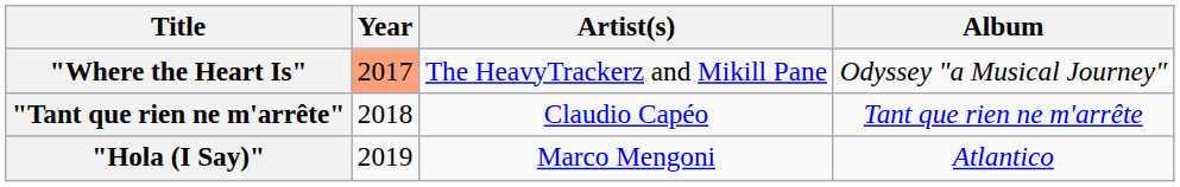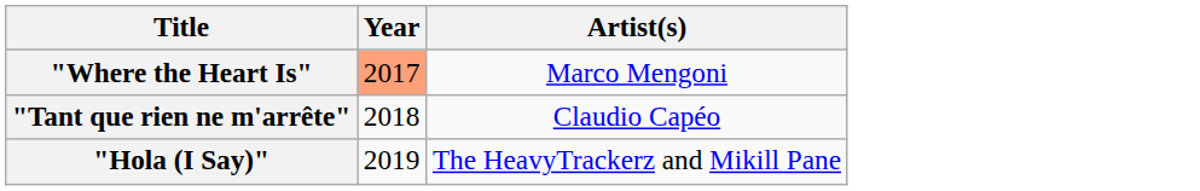 <table class="wikitable plainrowheaders" style="text-align:center;">
 <tr>
 <th scope="col">Title</th>
 <th scope="col">Year</th>
 <th scope="col">Artist(s)</th>
-<th scope="col">Album</th>
 </tr>
 <tr>
 <th scope="row">"Where the Heart Is"</th>
 <td style="background: lightsalmon;">2017</td>
-<td><a href='#'>The HeavyTrackerz</a> and <a href='#'>Mikill Pane</a></td>
-<td><em>Odyssey "a Musical Journey"</em></td>
+<td><a href='#'>Marco Mengoni</a></td>
 </tr>
 <tr>
 <th scope="row">"Tant que rien ne m'arrête"</th>
 <td>2018</td>
 <td><a href='#'>Claudio Capéo</a></td>
-<td><em><a href='#'>Tant que rien ne m'arrête</a></em></td>
 </tr>
 <tr>
 <th scope="row">"Hola (I Say)"</th>
 <td>2019</td>
-<td><a href='#'>Marco Mengoni</a></td>
-<td><em><a href='#'>Atlantico</a></em></td>
+<td><a href='#'>The HeavyTrackerz</a> and <a href='#'>Mikill Pane</a></td>
 </tr>
 </table>
